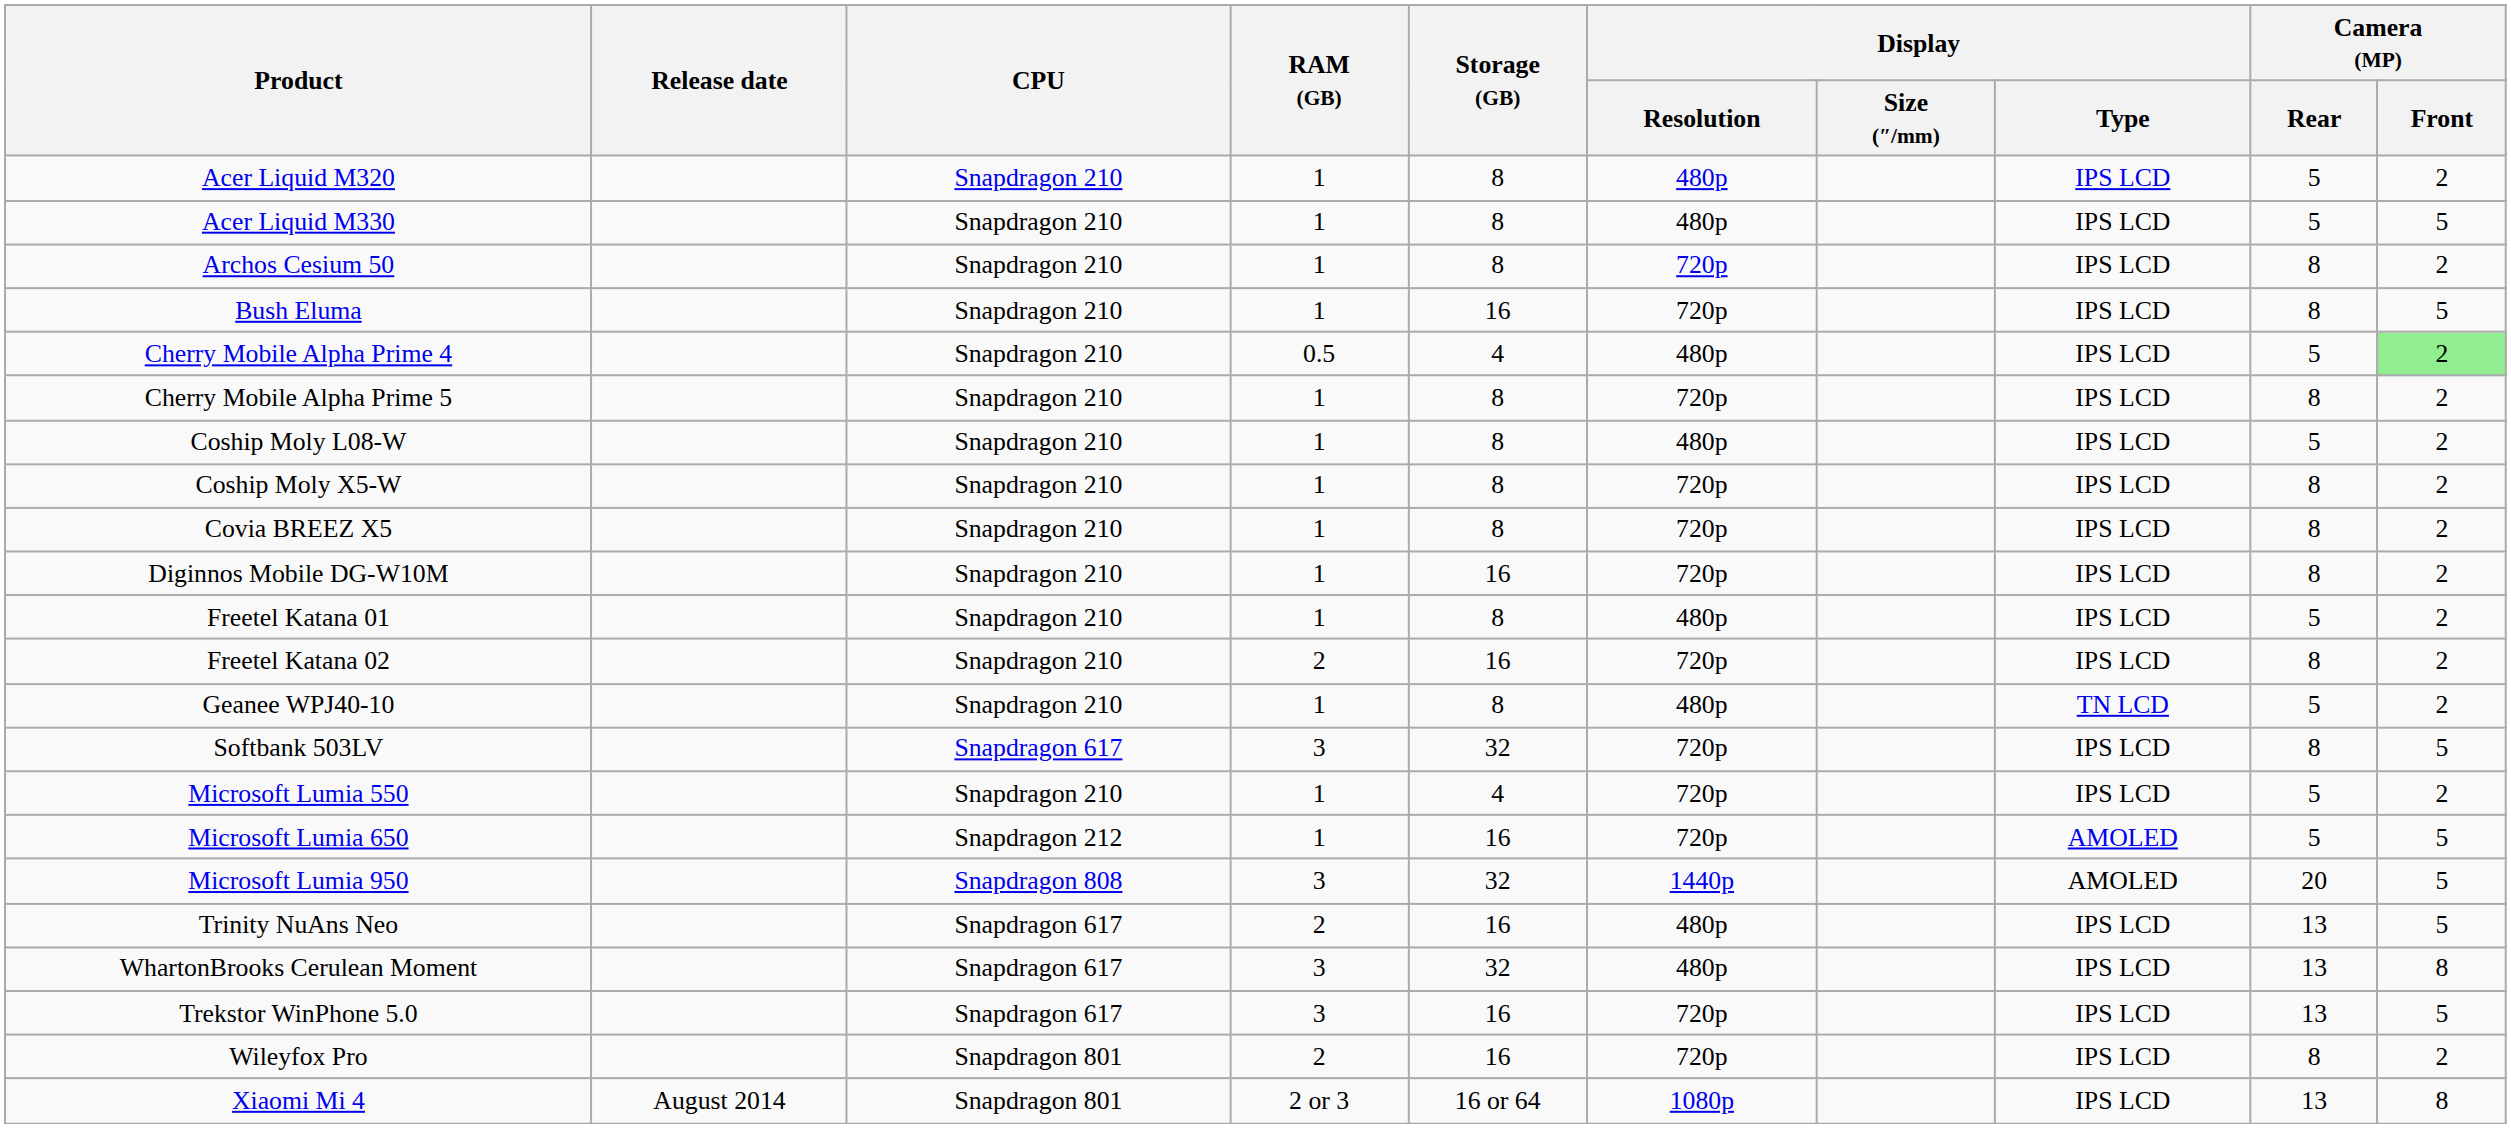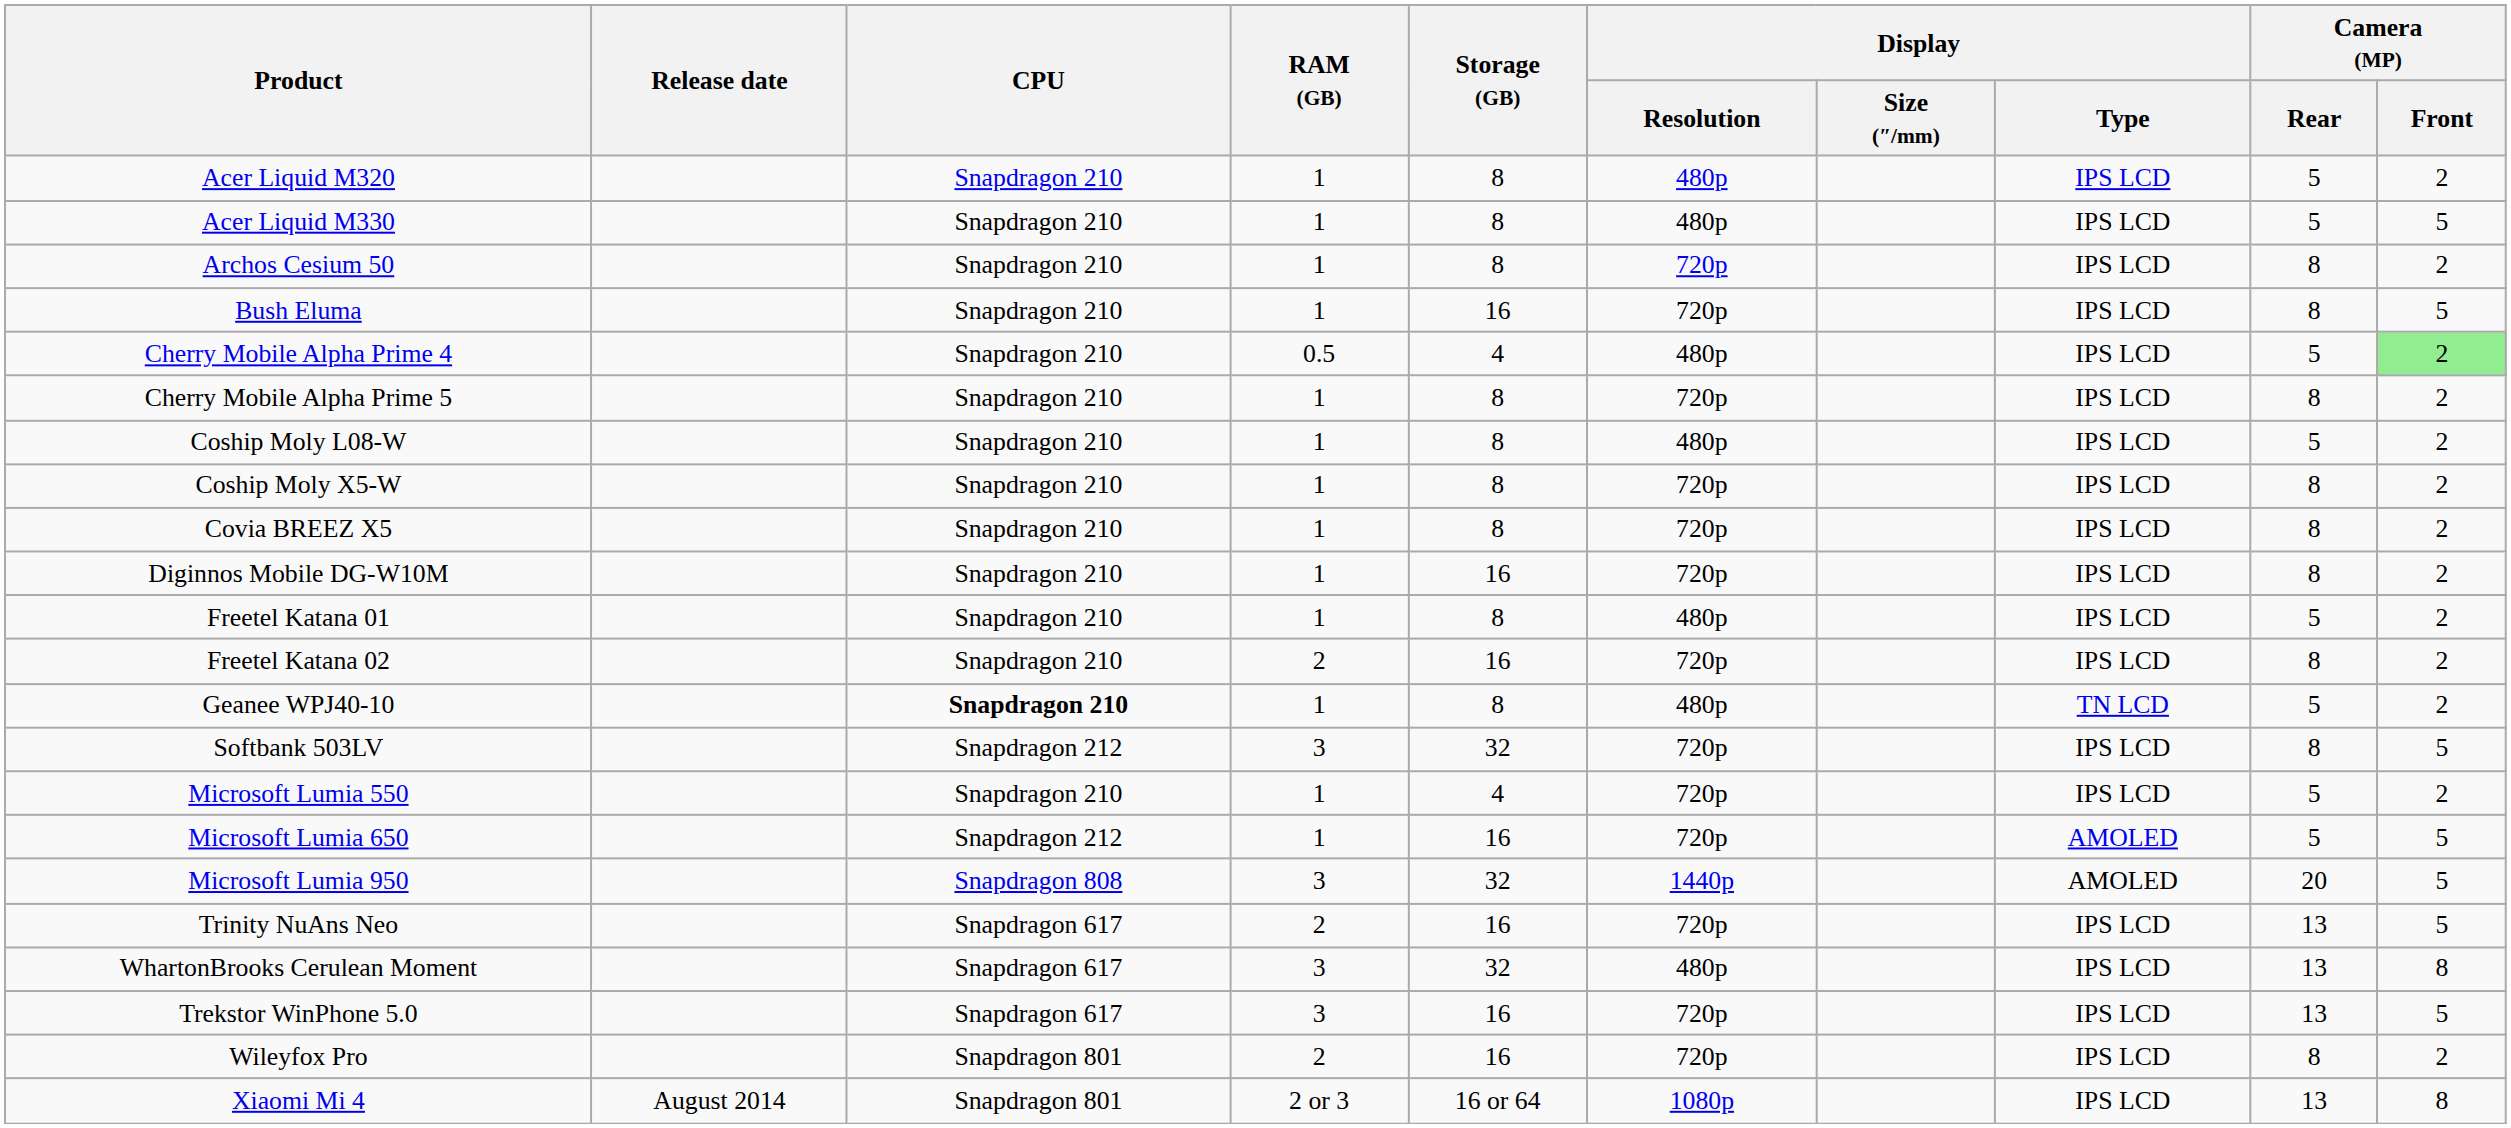 <table class="wikitable sortable" style="font-size: small; text-align: center; width: 100%;">
 <tr>
 <th rowspan="2" width="23%">Product</th>
 <th rowspan="2" width="10%">Release date</th>
 <th rowspan="2" width="15%">CPU</th>
 <th rowspan="2" width="7%">RAM<br><small>(GB)</small></th>
 <th rowspan="2" width="7%">Storage<br><small>(GB)</small></th>
 <th colspan="3">Display</th>
 <th colspan="2">Camera<br><small>(MP)</small></th>
 </tr>
 <tr>
 <th width="9%">Resolution</th>
 <th width="7%">Size<br><small>(″/mm)</small></th>
 <th width="10%">Type</th>
 <th width="5%">Rear</th>
 <th width="5%">Front</th>
 </tr>
 <tr>
 <td><a href='#'>Acer Liquid M320</a></td>
 <td></td>
 <td><a href='#'>Snapdragon 210</a></td>
 <td>1</td>
 <td>8</td>
 <td><a href='#'>480p</a></td>
 <td></td>
 <td><a href='#'>IPS LCD</a></td>
 <td>5</td>
 <td>2</td>
 </tr>
 <tr>
 <td><a href='#'>Acer Liquid M330</a></td>
 <td></td>
 <td>Snapdragon 210</td>
 <td>1</td>
 <td>8</td>
 <td>480p</td>
 <td></td>
 <td>IPS LCD</td>
 <td>5</td>
 <td>5</td>
 </tr>
 <tr>
 <td><a href='#'>Archos Cesium 50</a></td>
 <td></td>
 <td>Snapdragon 210</td>
 <td>1</td>
 <td>8</td>
 <td><a href='#'>720p</a></td>
 <td></td>
 <td>IPS LCD</td>
 <td>8</td>
 <td>2</td>
 </tr>
 <tr>
 <td><a href='#'>Bush Eluma</a></td>
 <td></td>
 <td>Snapdragon 210</td>
 <td>1</td>
 <td>16</td>
 <td>720p</td>
 <td></td>
 <td>IPS LCD</td>
 <td>8</td>
 <td>5</td>
 </tr>
 <tr>
 <td><a href='#'>Cherry Mobile Alpha Prime 4</a></td>
 <td></td>
 <td>Snapdragon 210</td>
 <td>0.5</td>
 <td>4</td>
 <td>480p</td>
 <td></td>
 <td>IPS LCD</td>
 <td>5</td>
 <td style="background: lightgreen;">2</td>
 </tr>
 <tr>
 <td>Cherry Mobile Alpha Prime 5</td>
 <td></td>
 <td>Snapdragon 210</td>
 <td>1</td>
 <td>8</td>
 <td>720p</td>
 <td></td>
 <td>IPS LCD</td>
 <td>8</td>
 <td>2</td>
 </tr>
 <tr>
 <td>Coship Moly L08-W</td>
 <td></td>
 <td>Snapdragon 210</td>
 <td>1</td>
 <td>8</td>
 <td>480p</td>
 <td></td>
 <td>IPS LCD</td>
 <td>5</td>
 <td>2</td>
 </tr>
 <tr>
 <td>Coship Moly X5-W</td>
 <td></td>
 <td>Snapdragon 210</td>
 <td>1</td>
 <td>8</td>
 <td>720p</td>
 <td></td>
 <td>IPS LCD</td>
 <td>8</td>
 <td>2</td>
 </tr>
 <tr>
 <td>Covia BREEZ X5</td>
 <td></td>
 <td>Snapdragon 210</td>
 <td>1</td>
 <td>8</td>
 <td>720p</td>
 <td></td>
 <td>IPS LCD</td>
 <td>8</td>
 <td>2</td>
 </tr>
 <tr>
 <td>Diginnos Mobile DG-W10M</td>
 <td></td>
 <td>Snapdragon 210</td>
 <td>1</td>
 <td>16</td>
 <td>720p</td>
 <td></td>
 <td>IPS LCD</td>
 <td>8</td>
 <td>2</td>
 </tr>
 <tr>
 <td>Freetel Katana 01</td>
 <td></td>
 <td>Snapdragon 210</td>
 <td>1</td>
 <td>8</td>
 <td>480p</td>
 <td></td>
 <td>IPS LCD</td>
 <td>5</td>
 <td>2</td>
 </tr>
 <tr>
 <td>Freetel Katana 02</td>
 <td></td>
 <td>Snapdragon 210</td>
 <td>2</td>
 <td>16</td>
 <td>720p</td>
 <td></td>
 <td>IPS LCD</td>
 <td>8</td>
 <td>2</td>
 </tr>
 <tr>
 <td>Geanee WPJ40-10</td>
 <td></td>
-<td>Snapdragon 210</td>
+<td><strong>Snapdragon 210</strong></td>
 <td>1</td>
 <td>8</td>
 <td>480p</td>
 <td></td>
 <td><a href='#'>TN LCD</a></td>
 <td>5</td>
 <td>2</td>
 </tr>
 <tr>
 <td>Softbank 503LV</td>
 <td></td>
-<td><a href='#'>Snapdragon 617</a></td>
+<td>Snapdragon 212</td>
 <td>3</td>
 <td>32</td>
 <td>720p</td>
 <td></td>
 <td>IPS LCD</td>
 <td>8</td>
 <td>5</td>
 </tr>
 <tr>
 <td><a href='#'>Microsoft Lumia 550</a></td>
 <td></td>
 <td>Snapdragon 210</td>
 <td>1</td>
 <td>4</td>
 <td>720p</td>
 <td></td>
 <td>IPS LCD</td>
 <td>5</td>
 <td>2</td>
 </tr>
 <tr>
 <td><a href='#'>Microsoft Lumia 650</a></td>
 <td></td>
 <td>Snapdragon 212</td>
 <td>1</td>
 <td>16</td>
 <td>720p</td>
 <td></td>
 <td><a href='#'>AMOLED</a></td>
 <td>5</td>
 <td>5</td>
 </tr>
 <tr>
 <td><a href='#'>Microsoft Lumia 950</a></td>
 <td></td>
 <td><a href='#'>Snapdragon 808</a></td>
 <td>3</td>
 <td>32</td>
 <td><a href='#'>1440p</a></td>
 <td></td>
 <td>AMOLED</td>
 <td>20</td>
 <td>5</td>
 </tr>
 <tr>
 <td>Trinity NuAns Neo</td>
 <td></td>
 <td>Snapdragon 617</td>
 <td>2</td>
 <td>16</td>
-<td>480p</td>
+<td>720p</td>
 <td></td>
 <td>IPS LCD</td>
 <td>13</td>
 <td>5</td>
 </tr>
 <tr>
 <td>WhartonBrooks Cerulean Moment</td>
 <td></td>
 <td>Snapdragon 617</td>
 <td>3</td>
 <td>32</td>
 <td>480p</td>
 <td></td>
 <td>IPS LCD</td>
 <td>13</td>
 <td>8</td>
 </tr>
 <tr>
 <td>Trekstor WinPhone 5.0</td>
 <td></td>
 <td>Snapdragon 617</td>
 <td>3</td>
 <td>16</td>
 <td>720p</td>
 <td></td>
 <td>IPS LCD</td>
 <td>13</td>
 <td>5</td>
 </tr>
 <tr>
 <td>Wileyfox Pro</td>
 <td></td>
 <td>Snapdragon 801</td>
 <td>2</td>
 <td>16</td>
 <td>720p</td>
 <td></td>
 <td>IPS LCD</td>
 <td>8</td>
 <td>2</td>
 </tr>
 <tr>
 <td><a href='#'>Xiaomi Mi 4</a></td>
 <td>August 2014 </td>
 <td>Snapdragon 801</td>
 <td>2 or 3</td>
 <td>16 or 64</td>
 <td><a href='#'>1080p</a></td>
 <td></td>
 <td>IPS LCD</td>
 <td>13</td>
 <td>8</td>
 </tr>
 </table>
